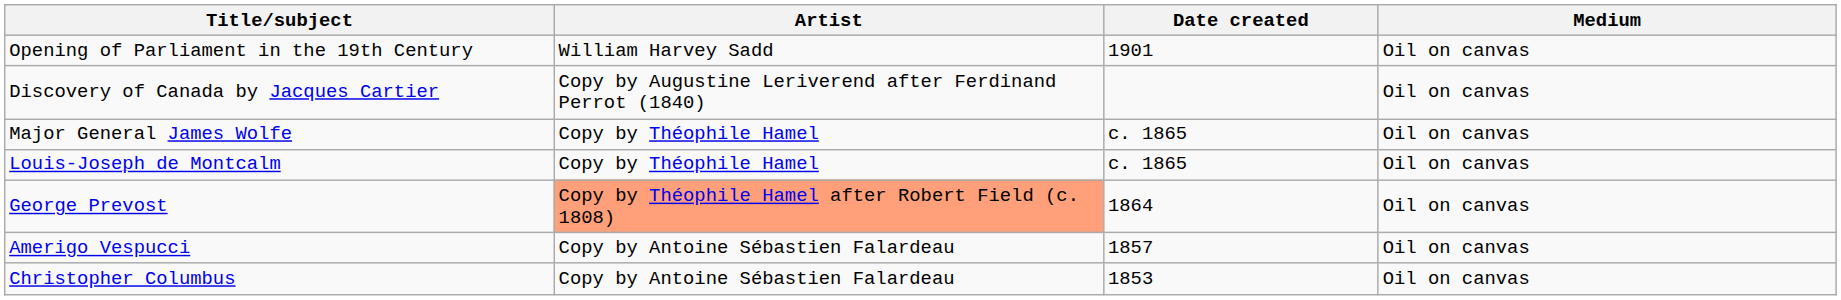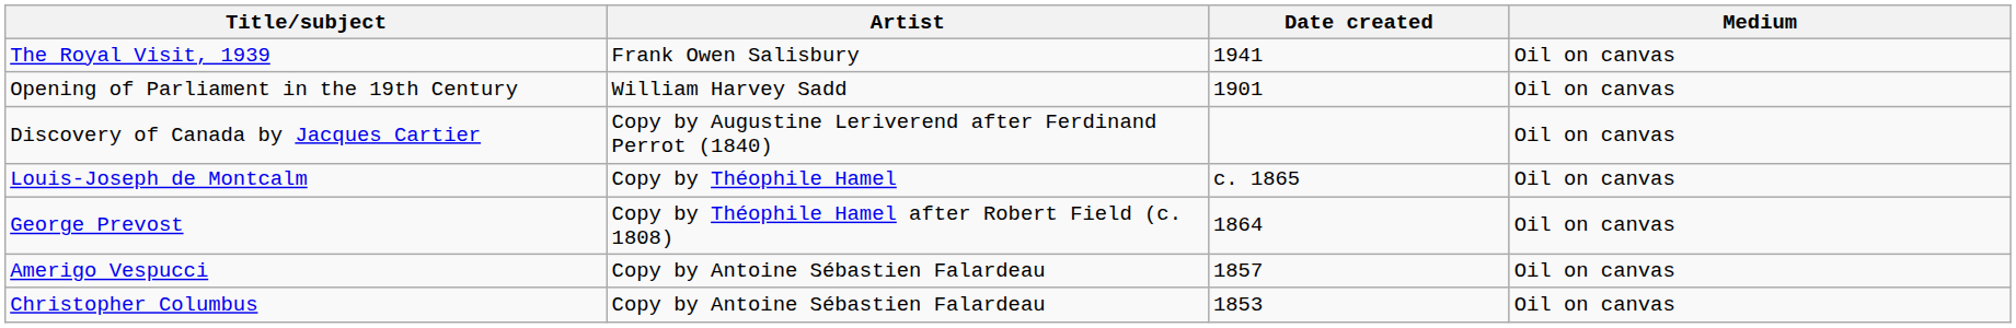 <table class="wikitable" style="width:100%">
 <tr>
 <th width="30%">Title/subject</th>
 <th width="30%">Artist</th>
 <th width="15%">Date created</th>
 <th width="25%">Medium</th>
+</tr>
+<tr>
+<td><a href='#'>The Royal Visit, 1939</a></td>
+<td>Frank Owen Salisbury</td>
+<td>1941</td>
+<td>Oil on canvas</td>
 </tr>
 <tr>
 <td>Opening of Parliament in the 19th Century</td>
 <td>William Harvey Sadd</td>
 <td>1901</td>
 <td>Oil on canvas</td>
 </tr>
 <tr>
 <td>Discovery of Canada by <a href='#'>Jacques Cartier</a></td>
 <td>Copy by Augustine Leriverend after Ferdinand Perrot (1840)</td>
 <td></td>
 <td>Oil on canvas</td>
 </tr>
 <tr>
-<td>Major General <a href='#'>James Wolfe</a></td>
-<td>Copy by <a href='#'>Théophile Hamel</a></td>
-<td>c. 1865</td>
-<td>Oil on canvas</td>
-</tr>
-<tr>
 <td><a href='#'>Louis-Joseph de Montcalm</a></td>
 <td>Copy by <a href='#'>Théophile Hamel</a></td>
 <td>c. 1865</td>
 <td>Oil on canvas</td>
 </tr>
 <tr>
 <td><a href='#'>George Prevost</a></td>
-<td style="background: lightsalmon;">Copy by <a href='#'>Théophile Hamel</a> after Robert Field (c. 1808)</td>
+<td>Copy by <a href='#'>Théophile Hamel</a> after Robert Field (c. 1808)</td>
 <td>1864</td>
 <td>Oil on canvas</td>
 </tr>
 <tr>
 <td><a href='#'>Amerigo Vespucci</a></td>
 <td>Copy by Antoine Sébastien Falardeau</td>
 <td>1857</td>
 <td>Oil on canvas</td>
 </tr>
 <tr>
 <td><a href='#'>Christopher Columbus</a></td>
 <td>Copy by Antoine Sébastien Falardeau</td>
 <td>1853</td>
 <td>Oil on canvas</td>
 </tr>
 </table>
